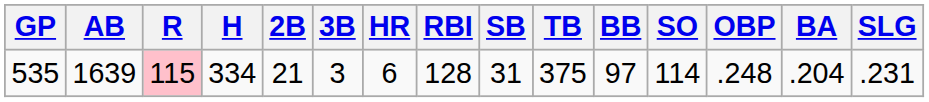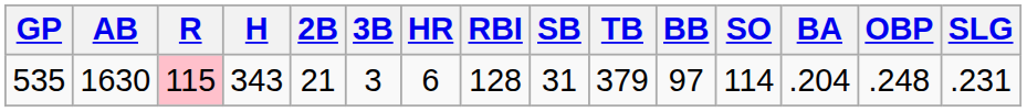 <table class="wikitable">
 <tr>
 <th><a href='#'>GP</a></th>
 <th><a href='#'>AB</a></th>
 <th><a href='#'>R</a></th>
 <th><a href='#'>H</a></th>
 <th><a href='#'>2B</a></th>
 <th><a href='#'>3B</a></th>
 <th><a href='#'>HR</a></th>
 <th><a href='#'>RBI</a></th>
 <th><a href='#'>SB</a></th>
 <th><a href='#'>TB</a></th>
 <th><a href='#'>BB</a></th>
 <th><a href='#'>SO</a></th>
+<th><a href='#'>BA</a></th>
 <th><a href='#'>OBP</a></th>
-<th><a href='#'>BA</a></th>
 <th><a href='#'>SLG</a></th>
 </tr>
 <tr align=center>
 <td>535</td>
-<td>1639</td>
+<td>1630</td>
 <td style="background: pink;">115</td>
-<td>334</td>
+<td>343</td>
 <td>21</td>
 <td>3</td>
 <td>6</td>
 <td>128</td>
 <td>31</td>
-<td>375</td>
+<td>379</td>
 <td>97</td>
 <td>114</td>
+<td>.204</td>
 <td>.248</td>
-<td>.204</td>
 <td>.231</td>
 </tr>
 </table>
